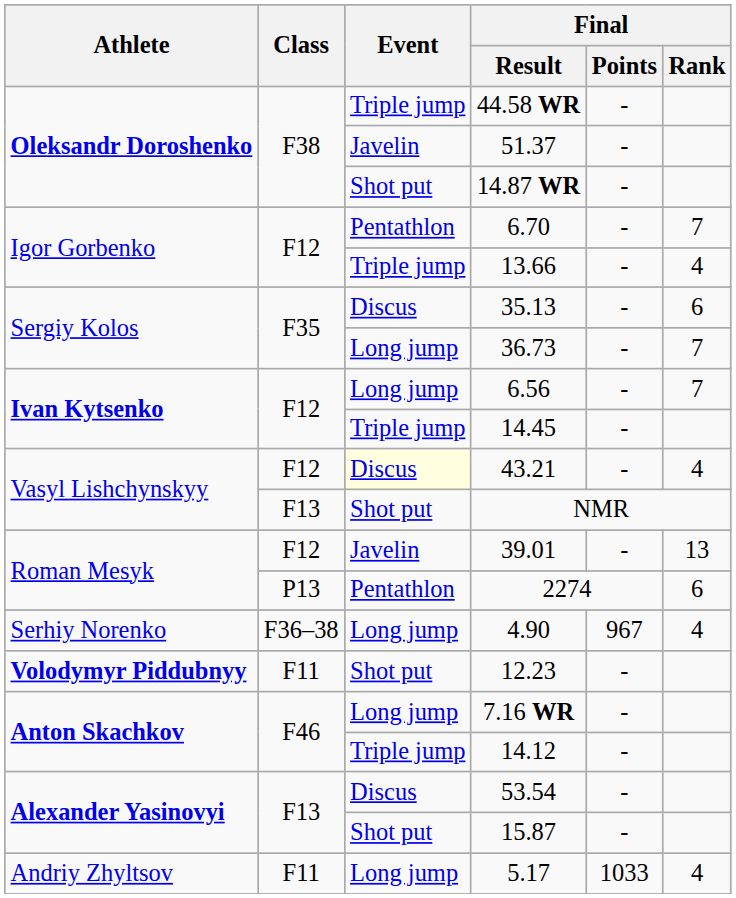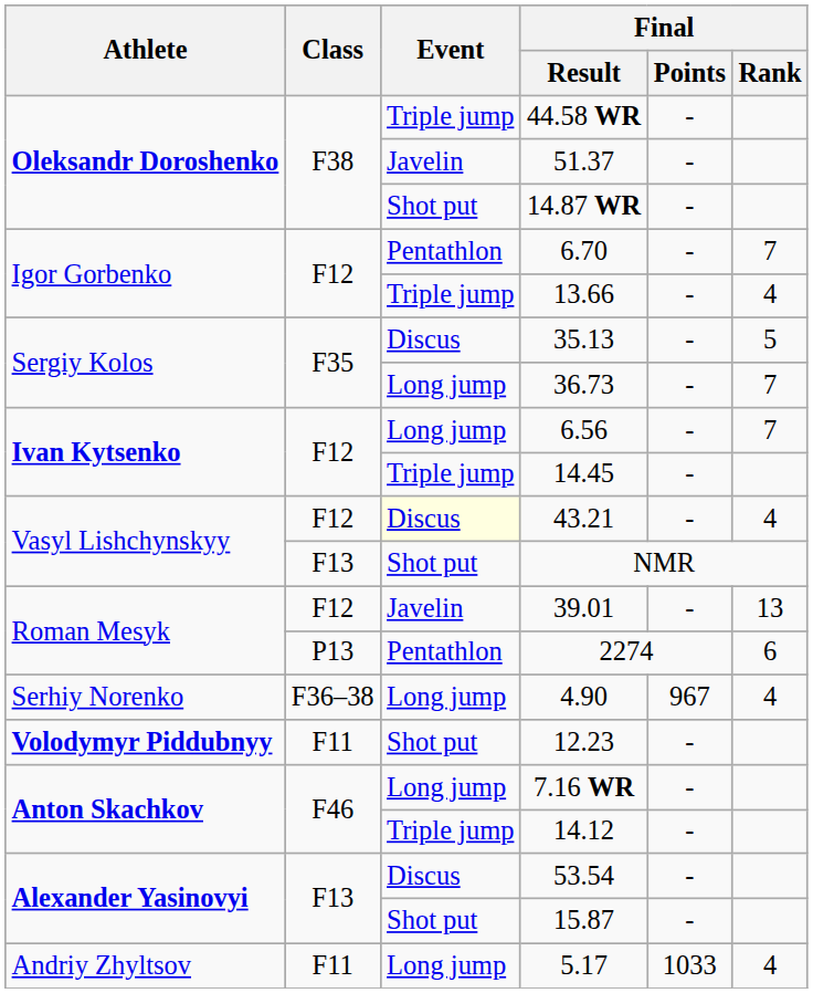 <table class=wikitable style="font-size:90%">
 <tr>
 <th rowspan="2">Athlete</th>
 <th rowspan="2">Class</th>
 <th rowspan="2">Event</th>
 <th colspan="3">Final</th>
 </tr>
 <tr>
 <th>Result</th>
 <th>Points</th>
 <th>Rank</th>
 </tr>
 <tr>
 <td rowspan="3"><strong><a href='#'>Oleksandr Doroshenko</a></strong></td>
 <td rowspan="3" style="text-align:center;">F38</td>
 <td><a href='#'>Triple jump</a></td>
 <td style="text-align:center;">44.58 <strong>WR</strong></td>
 <td style="text-align:center;">-</td>
 <td style="text-align:center;"></td>
 </tr>
 <tr>
 <td><a href='#'>Javelin</a></td>
 <td style="text-align:center;">51.37</td>
 <td style="text-align:center;">-</td>
 <td style="text-align:center;"></td>
 </tr>
 <tr>
 <td><a href='#'>Shot put</a></td>
 <td style="text-align:center;">14.87 <strong>WR</strong></td>
 <td style="text-align:center;">-</td>
 <td style="text-align:center;"></td>
 </tr>
 <tr>
 <td rowspan="2"><a href='#'>Igor Gorbenko</a></td>
 <td rowspan="2" style="text-align:center;">F12</td>
 <td><a href='#'>Pentathlon</a></td>
 <td style="text-align:center;">6.70</td>
 <td style="text-align:center;">-</td>
 <td style="text-align:center;">7</td>
 </tr>
 <tr>
 <td><a href='#'>Triple jump</a></td>
 <td style="text-align:center;">13.66</td>
 <td style="text-align:center;">-</td>
 <td style="text-align:center;">4</td>
 </tr>
 <tr>
 <td rowspan="2"><a href='#'>Sergiy Kolos</a></td>
 <td rowspan="2" style="text-align:center;">F35</td>
 <td><a href='#'>Discus</a></td>
 <td style="text-align:center;">35.13</td>
 <td style="text-align:center;">-</td>
-<td style="text-align:center;">6</td>
+<td style="text-align:center;">5</td>
 </tr>
 <tr>
 <td><a href='#'>Long jump</a></td>
 <td style="text-align:center;">36.73</td>
 <td style="text-align:center;">-</td>
 <td style="text-align:center;">7</td>
 </tr>
 <tr>
 <td rowspan="2"><strong><a href='#'>Ivan Kytsenko</a></strong></td>
 <td rowspan="2" style="text-align:center;">F12</td>
 <td><a href='#'>Long jump</a></td>
 <td style="text-align:center;">6.56</td>
 <td style="text-align:center;">-</td>
 <td style="text-align:center;">7</td>
 </tr>
 <tr>
 <td><a href='#'>Triple jump</a></td>
 <td style="text-align:center;">14.45</td>
 <td style="text-align:center;">-</td>
 <td style="text-align:center;"></td>
 </tr>
 <tr>
 <td rowspan="2"><a href='#'>Vasyl Lishchynskyy</a></td>
 <td style="text-align:center;">F12</td>
 <td style="background: lightyellow;"><a href='#'>Discus</a></td>
 <td style="text-align:center;">43.21</td>
 <td style="text-align:center;">-</td>
 <td style="text-align:center;">4</td>
 </tr>
 <tr>
 <td style="text-align:center;">F13</td>
 <td><a href='#'>Shot put</a></td>
 <td style="text-align:center;" colspan="3">NMR</td>
 </tr>
 <tr>
 <td rowspan="2"><a href='#'>Roman Mesyk</a></td>
 <td style="text-align:center;">F12</td>
 <td><a href='#'>Javelin</a></td>
 <td style="text-align:center;">39.01</td>
 <td style="text-align:center;">-</td>
 <td style="text-align:center;">13</td>
 </tr>
 <tr>
 <td style="text-align:center;">P13</td>
 <td><a href='#'>Pentathlon</a></td>
 <td style="text-align:center;" colspan="2">2274</td>
 <td style="text-align:center;">6</td>
 </tr>
 <tr>
 <td><a href='#'>Serhiy Norenko</a></td>
 <td style="text-align:center;">F36–38</td>
 <td><a href='#'>Long jump</a></td>
 <td style="text-align:center;">4.90</td>
 <td style="text-align:center;">967</td>
 <td style="text-align:center;">4</td>
 </tr>
 <tr>
 <td><strong><a href='#'>Volodymyr Piddubnyy</a></strong></td>
 <td style="text-align:center;">F11</td>
 <td><a href='#'>Shot put</a></td>
 <td style="text-align:center;">12.23</td>
 <td style="text-align:center;">-</td>
 <td style="text-align:center;"></td>
 </tr>
 <tr>
 <td rowspan="2"><strong><a href='#'>Anton Skachkov</a></strong></td>
 <td rowspan="2" style="text-align:center;">F46</td>
 <td><a href='#'>Long jump</a></td>
 <td style="text-align:center;">7.16 <strong>WR</strong></td>
 <td style="text-align:center;">-</td>
 <td style="text-align:center;"></td>
 </tr>
 <tr>
 <td><a href='#'>Triple jump</a></td>
 <td style="text-align:center;">14.12</td>
 <td style="text-align:center;">-</td>
 <td style="text-align:center;"></td>
 </tr>
 <tr>
 <td rowspan="2"><strong><a href='#'>Alexander Yasinovyi</a></strong></td>
 <td rowspan="2" style="text-align:center;">F13</td>
 <td><a href='#'>Discus</a></td>
 <td style="text-align:center;">53.54</td>
 <td style="text-align:center;">-</td>
 <td style="text-align:center;"></td>
 </tr>
 <tr>
 <td><a href='#'>Shot put</a></td>
 <td style="text-align:center;">15.87</td>
 <td style="text-align:center;">-</td>
 <td style="text-align:center;"></td>
 </tr>
 <tr>
 <td><a href='#'>Andriy Zhyltsov</a></td>
 <td style="text-align:center;">F11</td>
 <td><a href='#'>Long jump</a></td>
 <td style="text-align:center;">5.17</td>
 <td style="text-align:center;">1033</td>
 <td style="text-align:center;">4</td>
 </tr>
 </table>
